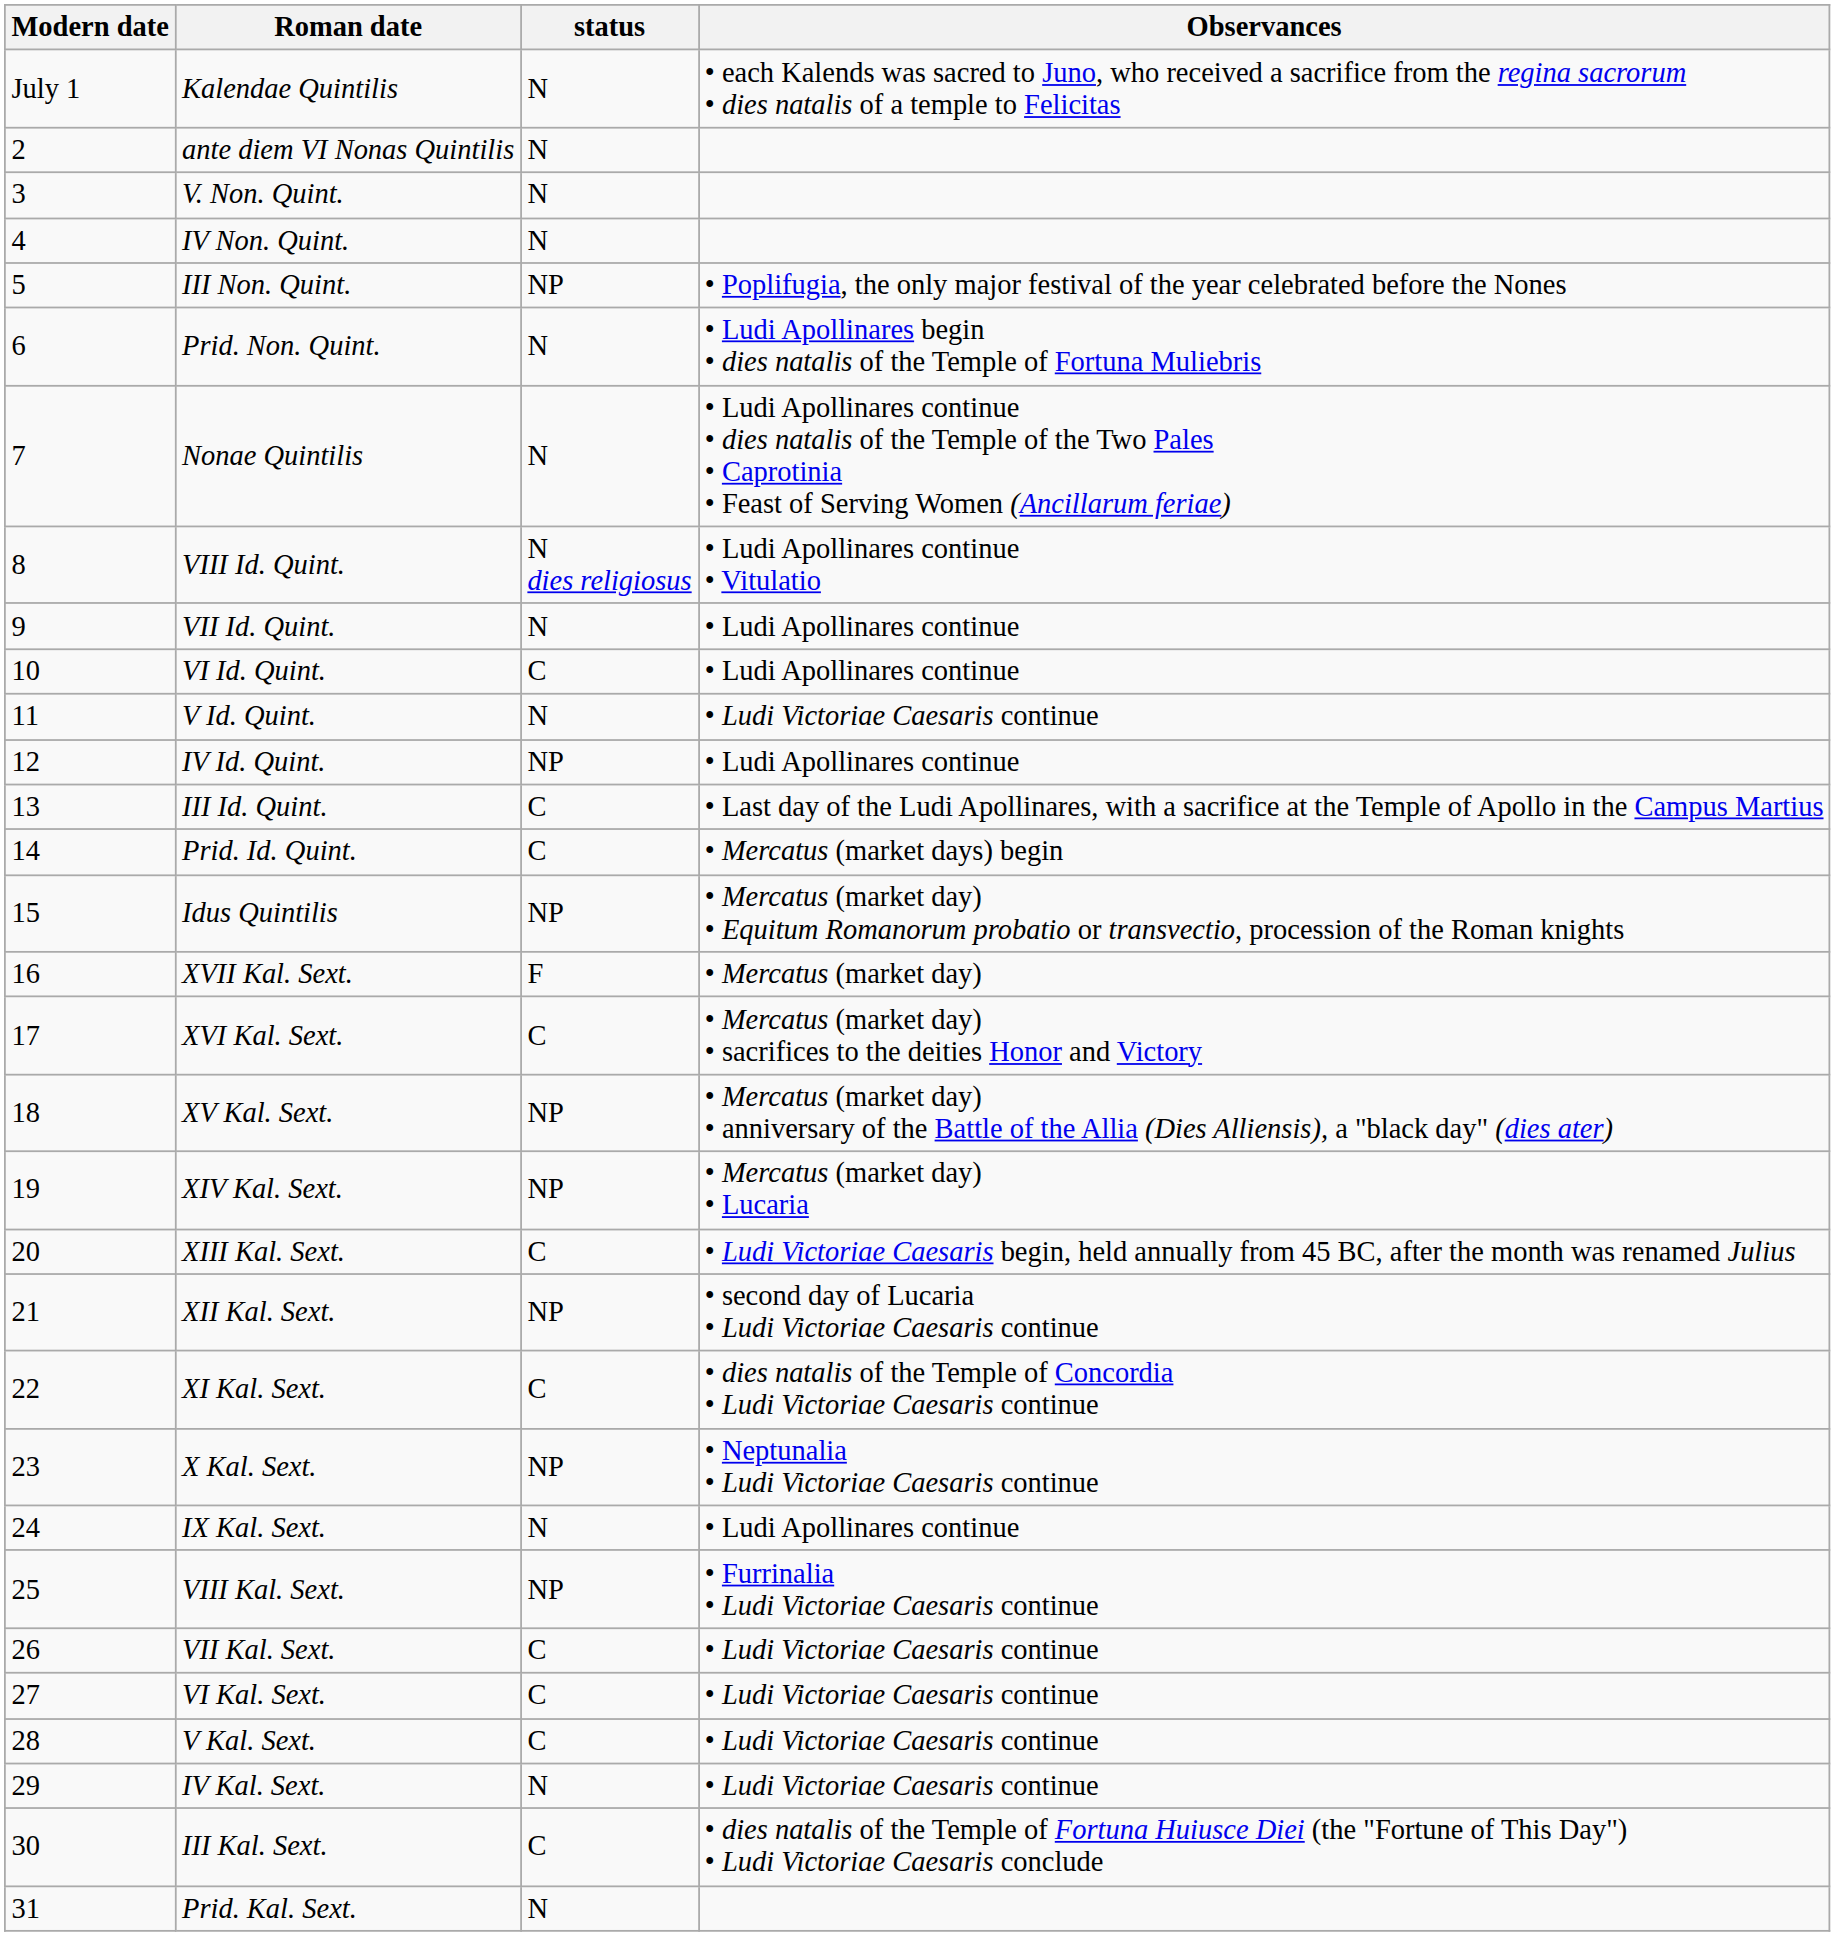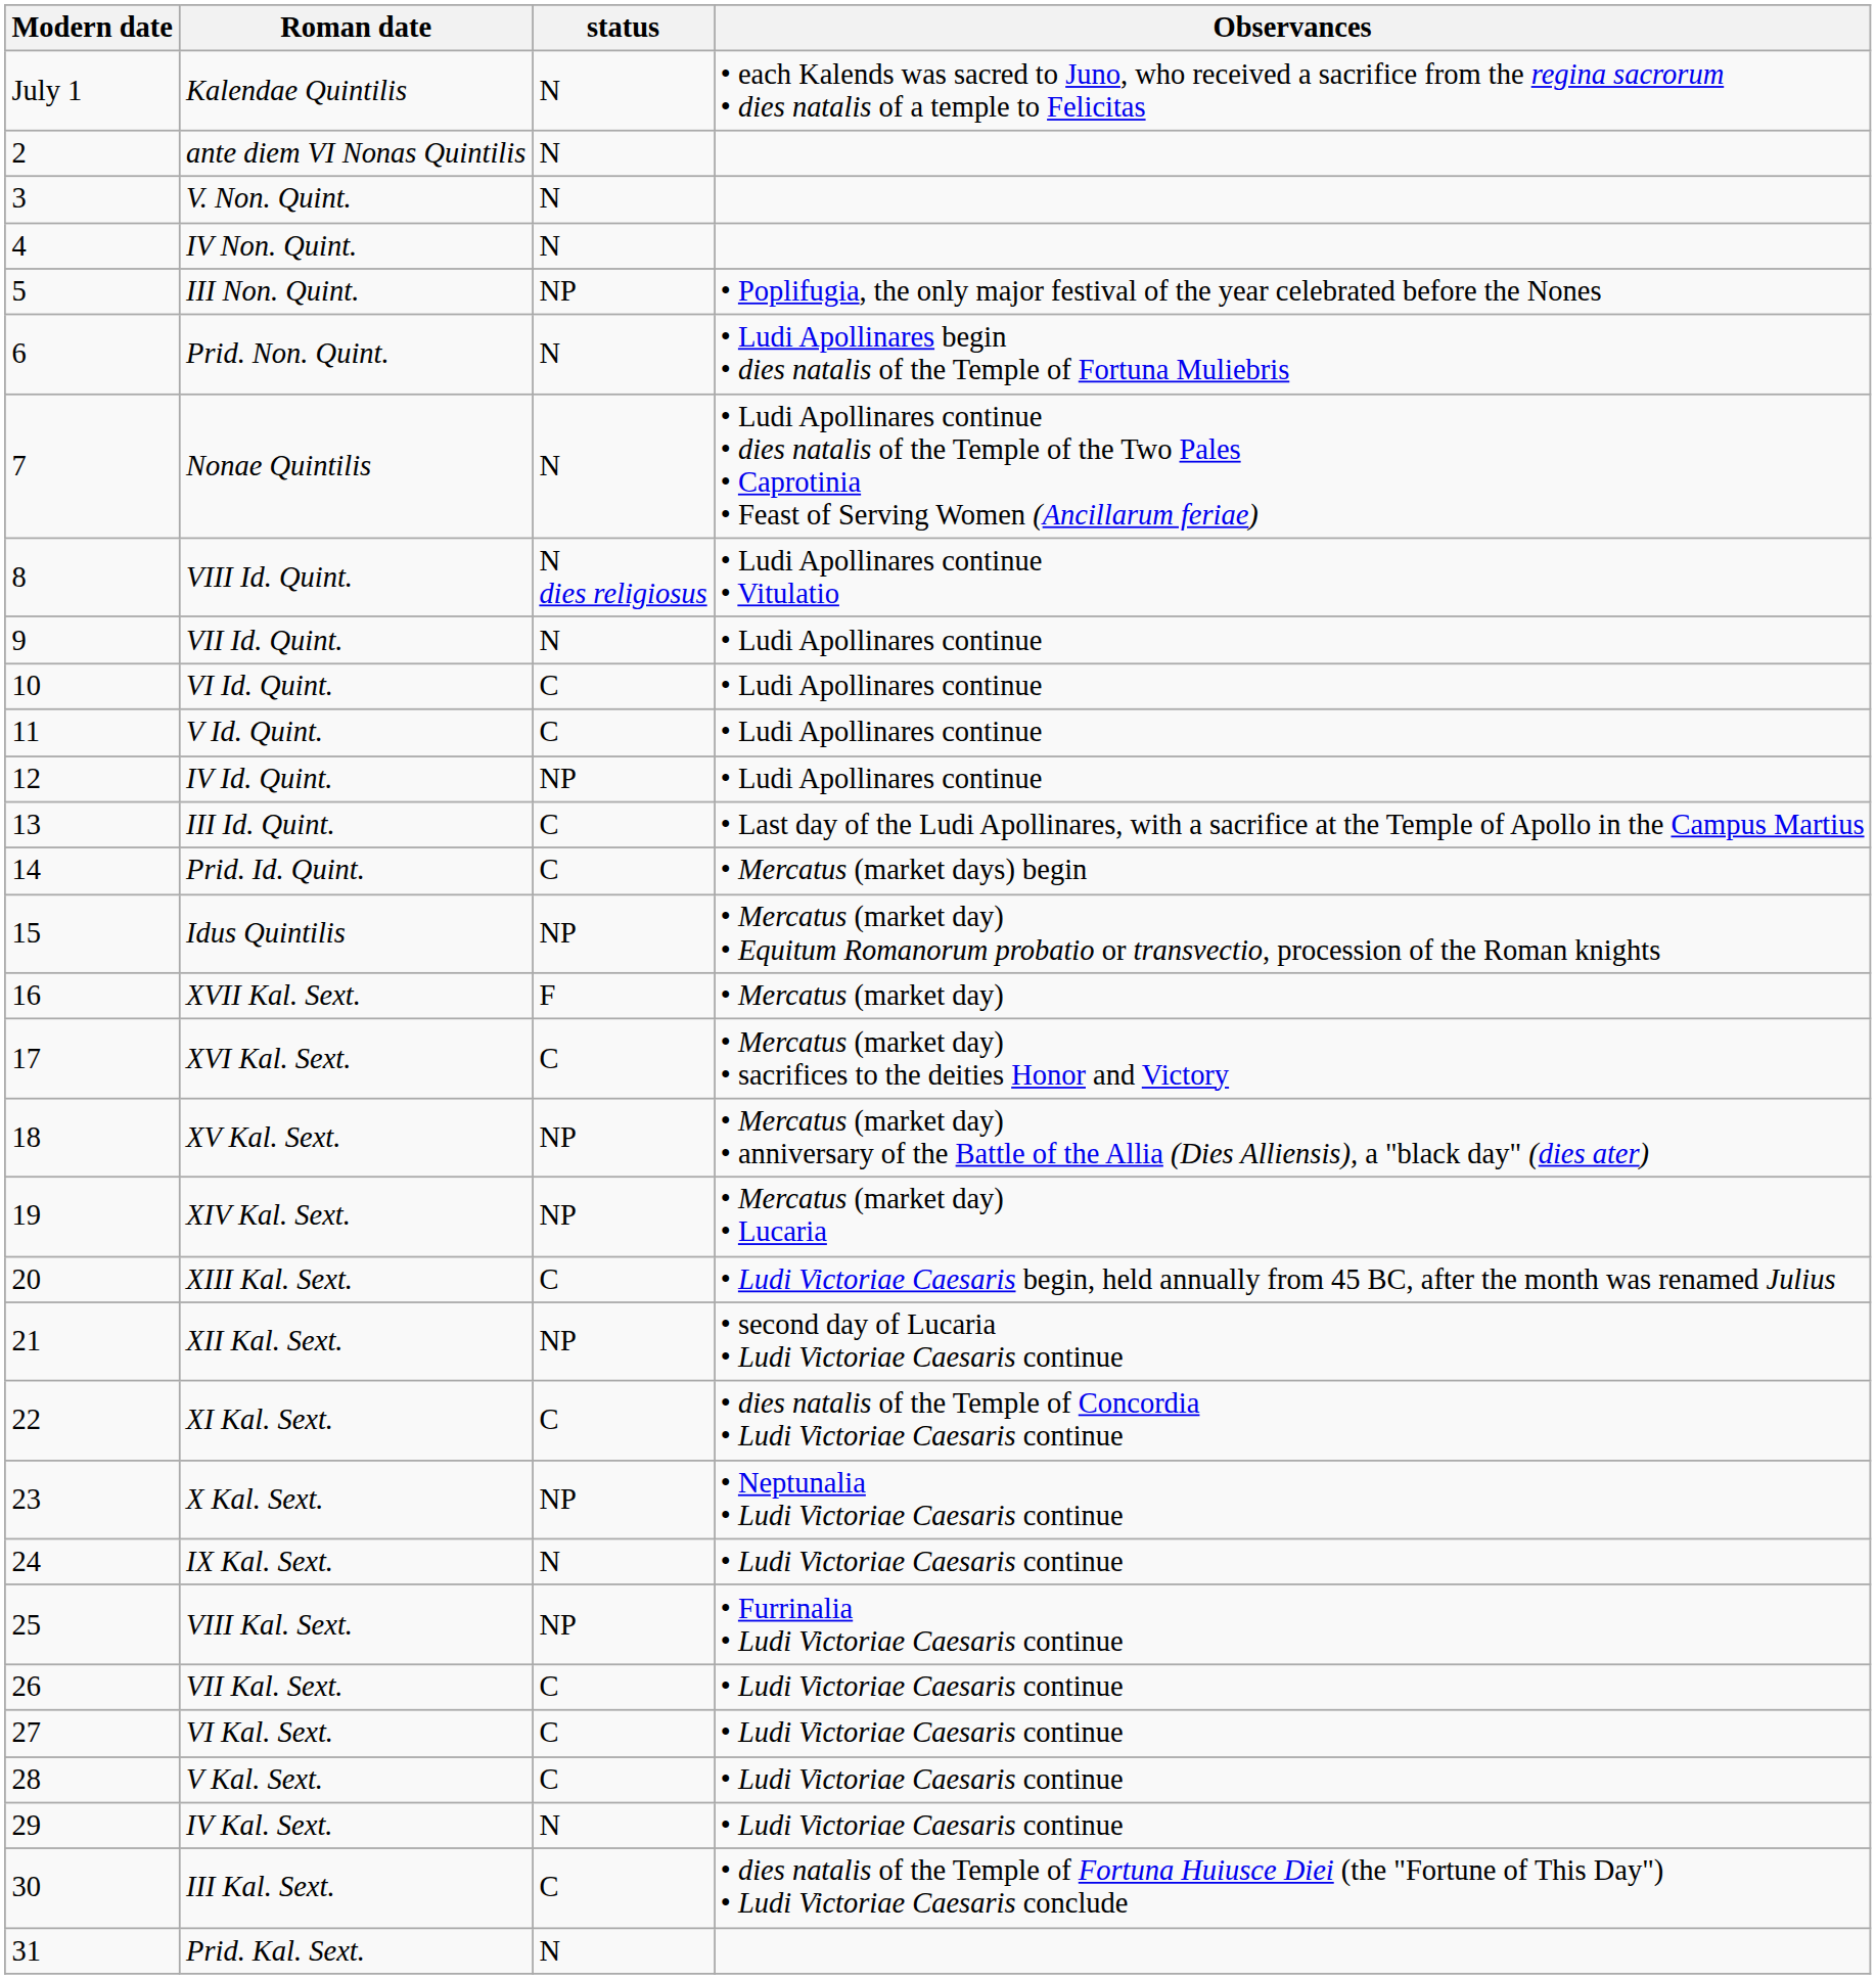 <table class="wikitable">
 <tr>
 <th>Modern date</th>
 <th>Roman date</th>
 <th>status</th>
 <th>Observances</th>
 </tr>
 <tr>
 <td>July 1</td>
 <td><em>Kalendae Quintilis</em></td>
 <td>N</td>
 <td>• each Kalends was sacred to <a href='#'>Juno</a>, who received a sacrifice from the <em><a href='#'>regina sacrorum</a></em><br>• <em>dies natalis</em> of a temple to <a href='#'>Felicitas</a></td>
 </tr>
 <tr>
 <td>2</td>
 <td><em>ante diem VI Nonas Quintilis</em></td>
 <td>N</td>
 <td></td>
 </tr>
 <tr>
 <td>3</td>
 <td><em>V. Non. Quint.</em></td>
 <td>N</td>
 <td></td>
 </tr>
 <tr>
 <td>4</td>
 <td><em>IV Non. Quint.</em></td>
 <td>N</td>
 <td></td>
 </tr>
 <tr>
 <td>5</td>
 <td><em>III Non. Quint.</em></td>
 <td>NP</td>
 <td>• <a href='#'>Poplifugia</a>, the only major festival of the year celebrated before the Nones</td>
 </tr>
 <tr>
 <td>6</td>
 <td><em>Prid. Non. Quint.</em></td>
 <td>N</td>
 <td>• <a href='#'>Ludi Apollinares</a> begin<br>• <em>dies natalis</em> of the Temple of <a href='#'>Fortuna Muliebris</a></td>
 </tr>
 <tr>
 <td>7</td>
 <td><em>Nonae Quintilis</em></td>
 <td>N</td>
 <td>• Ludi Apollinares continue<br>• <em>dies natalis</em> of the Temple of the Two <a href='#'>Pales</a><br>• <a href='#'>Caprotinia</a><br>• Feast of Serving Women <em>(<a href='#'>Ancillarum feriae</a>)</em></td>
 </tr>
 <tr>
 <td>8</td>
 <td><em>VIII Id. Quint.</em></td>
 <td>N<br><em><a href='#'>dies religiosus</a></em></td>
 <td>• Ludi Apollinares continue<br>• <a href='#'>Vitulatio</a></td>
 </tr>
 <tr>
 <td>9</td>
 <td><em>VII Id. Quint.</em></td>
 <td>N</td>
 <td>• Ludi Apollinares continue</td>
 </tr>
 <tr>
 <td>10</td>
 <td><em>VI Id. Quint.</em></td>
 <td>C</td>
 <td>• Ludi Apollinares continue</td>
 </tr>
 <tr>
 <td>11</td>
 <td><em>V Id. Quint.</em></td>
-<td>N</td>
-<td>• <em>Ludi Victoriae Caesaris</em> continue</td>
+<td>C</td>
+<td>• Ludi Apollinares continue</td>
 </tr>
 <tr>
 <td>12</td>
 <td><em>IV Id. Quint.</em></td>
 <td>NP</td>
 <td>• Ludi Apollinares continue</td>
 </tr>
 <tr>
 <td>13</td>
 <td><em>III Id. Quint.</em></td>
 <td>C</td>
 <td>• Last day of the Ludi Apollinares, with a sacrifice at the Temple of Apollo in the <a href='#'>Campus Martius</a></td>
 </tr>
 <tr>
 <td>14</td>
 <td><em>Prid. Id. Quint.</em></td>
 <td>C</td>
 <td>• <em>Mercatus</em> (market days) begin</td>
 </tr>
 <tr>
 <td>15</td>
 <td><em>Idus Quintilis</em></td>
 <td>NP</td>
 <td>• <em>Mercatus</em> (market day)<br>• <em>Equitum Romanorum probatio</em> or <em>transvectio</em>, procession of the Roman knights</td>
 </tr>
 <tr>
 <td>16</td>
 <td><em>XVII Kal. Sext.</em></td>
 <td>F</td>
 <td>• <em>Mercatus</em> (market day)</td>
 </tr>
 <tr>
 <td>17</td>
 <td><em>XVI Kal. Sext.</em></td>
 <td>C</td>
 <td>• <em>Mercatus</em> (market day)<br>• sacrifices to the deities <a href='#'>Honor</a> and <a href='#'>Victory</a></td>
 </tr>
 <tr>
 <td>18</td>
 <td><em>XV Kal. Sext.</em></td>
 <td>NP</td>
 <td>• <em>Mercatus</em> (market day)<br>• anniversary of the <a href='#'>Battle of the Allia</a> <em>(Dies Alliensis),</em> a "black day" <em>(<a href='#'>dies ater</a>)</em></td>
 </tr>
 <tr>
 <td>19</td>
 <td><em>XIV Kal. Sext.</em></td>
 <td>NP</td>
 <td>• <em>Mercatus</em> (market day)<br>• <a href='#'>Lucaria</a></td>
 </tr>
 <tr>
 <td>20</td>
 <td><em>XIII Kal. Sext.</em></td>
 <td>C</td>
 <td>• <em><a href='#'>Ludi Victoriae Caesaris</a></em> begin, held annually from 45 BC, after the month was renamed <em>Julius</em></td>
 </tr>
 <tr>
 <td>21</td>
 <td><em>XII Kal. Sext.</em></td>
 <td>NP</td>
 <td>• second day of Lucaria<br>• <em>Ludi Victoriae Caesaris</em> continue</td>
 </tr>
 <tr>
 <td>22</td>
 <td><em>XI Kal. Sext.</em></td>
 <td>C</td>
 <td>• <em>dies natalis</em> of the Temple of <a href='#'>Concordia</a><br>• <em>Ludi Victoriae Caesaris</em> continue</td>
 </tr>
 <tr>
 <td>23</td>
 <td><em>X Kal. Sext.</em></td>
 <td>NP</td>
 <td>• <a href='#'>Neptunalia</a><br>• <em>Ludi Victoriae Caesaris</em> continue</td>
 </tr>
 <tr>
 <td>24</td>
 <td><em>IX Kal. Sext.</em></td>
 <td>N</td>
-<td>• Ludi Apollinares continue</td>
+<td>• <em>Ludi Victoriae Caesaris</em> continue</td>
 </tr>
 <tr>
 <td>25</td>
 <td><em>VIII Kal. Sext.</em></td>
 <td>NP</td>
 <td>• <a href='#'>Furrinalia</a><br>• <em>Ludi Victoriae Caesaris</em> continue</td>
 </tr>
 <tr>
 <td>26</td>
 <td><em>VII Kal. Sext.</em></td>
 <td>C</td>
 <td>• <em>Ludi Victoriae Caesaris</em> continue</td>
 </tr>
 <tr>
 <td>27</td>
 <td><em>VI Kal. Sext.</em></td>
 <td>C</td>
 <td>• <em>Ludi Victoriae Caesaris</em> continue</td>
 </tr>
 <tr>
 <td>28</td>
 <td><em>V Kal. Sext.</em></td>
 <td>C</td>
 <td>• <em>Ludi Victoriae Caesaris</em> continue</td>
 </tr>
 <tr>
 <td>29</td>
 <td><em>IV Kal. Sext.</em></td>
 <td>N</td>
 <td>• <em>Ludi Victoriae Caesaris</em> continue</td>
 </tr>
 <tr>
 <td>30</td>
 <td><em>III Kal. Sext.</em></td>
 <td>C</td>
 <td>• <em>dies natalis</em> of the Temple of <em><a href='#'>Fortuna Huiusce Diei</a></em> (the "Fortune of This Day")<br>• <em>Ludi Victoriae Caesaris</em> conclude</td>
 </tr>
 <tr>
 <td>31</td>
 <td><em>Prid. Kal. Sext.</em></td>
 <td>N</td>
 <td></td>
 </tr>
 </table>
